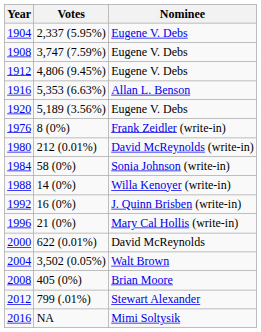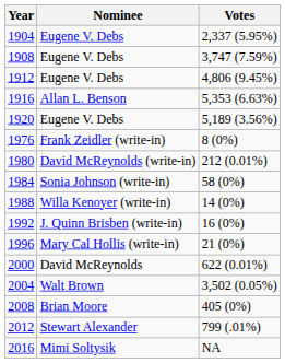 <table class="wikitable">
 <tr>
 <th>Year</th>
+<th>Nominee</th>
 <th>Votes</th>
-<th>Nominee</th>
 </tr>
 <tr>
 <td><a href='#'>1904</a></td>
+<td><a href='#'>Eugene V. Debs</a></td>
 <td>2,337 (5.95%)</td>
-<td><a href='#'>Eugene V. Debs</a></td>
 </tr>
 <tr>
 <td><a href='#'>1908</a></td>
+<td>Eugene V. Debs</td>
 <td>3,747 (7.59%)</td>
-<td>Eugene V. Debs</td>
 </tr>
 <tr>
 <td><a href='#'>1912</a></td>
+<td>Eugene V. Debs</td>
 <td>4,806 (9.45%)</td>
-<td>Eugene V. Debs</td>
 </tr>
 <tr>
 <td><a href='#'>1916</a></td>
+<td><a href='#'>Allan L. Benson</a></td>
 <td>5,353 (6.63%)</td>
-<td><a href='#'>Allan L. Benson</a></td>
 </tr>
 <tr>
 <td><a href='#'>1920</a></td>
+<td>Eugene V. Debs</td>
 <td>5,189 (3.56%)</td>
-<td>Eugene V. Debs</td>
 </tr>
 <tr>
 <td><a href='#'>1976</a></td>
+<td><a href='#'>Frank Zeidler</a> (write-in)</td>
 <td>8 (0%)</td>
-<td><a href='#'>Frank Zeidler</a> (write-in)</td>
 </tr>
 <tr>
 <td><a href='#'>1980</a></td>
+<td><a href='#'>David McReynolds</a> (write-in)</td>
 <td>212 (0.01%)</td>
-<td><a href='#'>David McReynolds</a> (write-in)</td>
 </tr>
 <tr>
 <td><a href='#'>1984</a></td>
+<td><a href='#'>Sonia Johnson</a> (write-in)</td>
 <td>58 (0%)</td>
-<td><a href='#'>Sonia Johnson</a> (write-in)</td>
 </tr>
 <tr>
 <td><a href='#'>1988</a></td>
+<td><a href='#'>Willa Kenoyer</a> (write-in)</td>
 <td>14 (0%)</td>
-<td><a href='#'>Willa Kenoyer</a> (write-in)</td>
 </tr>
 <tr>
 <td><a href='#'>1992</a></td>
+<td><a href='#'>J. Quinn Brisben</a> (write-in)</td>
 <td>16 (0%)</td>
-<td><a href='#'>J. Quinn Brisben</a> (write-in)</td>
 </tr>
 <tr>
 <td><a href='#'>1996</a></td>
+<td><a href='#'>Mary Cal Hollis</a> (write-in)</td>
 <td>21 (0%)</td>
-<td><a href='#'>Mary Cal Hollis</a> (write-in)</td>
 </tr>
 <tr>
 <td><a href='#'>2000</a></td>
+<td>David McReynolds</td>
 <td>622 (0.01%)</td>
-<td>David McReynolds</td>
 </tr>
 <tr>
 <td><a href='#'>2004</a></td>
+<td><a href='#'>Walt Brown</a></td>
 <td>3,502 (0.05%)</td>
-<td><a href='#'>Walt Brown</a></td>
 </tr>
 <tr>
 <td><a href='#'>2008</a></td>
+<td><a href='#'>Brian Moore</a></td>
 <td>405 (0%)</td>
-<td><a href='#'>Brian Moore</a></td>
 </tr>
 <tr>
 <td><a href='#'>2012</a></td>
+<td><a href='#'>Stewart Alexander</a></td>
 <td>799 (.01%)</td>
-<td><a href='#'>Stewart Alexander</a></td>
 </tr>
 <tr>
 <td><a href='#'>2016</a></td>
+<td><a href='#'>Mimi Soltysik</a></td>
 <td>NA</td>
-<td><a href='#'>Mimi Soltysik</a></td>
 </tr>
 </table>
